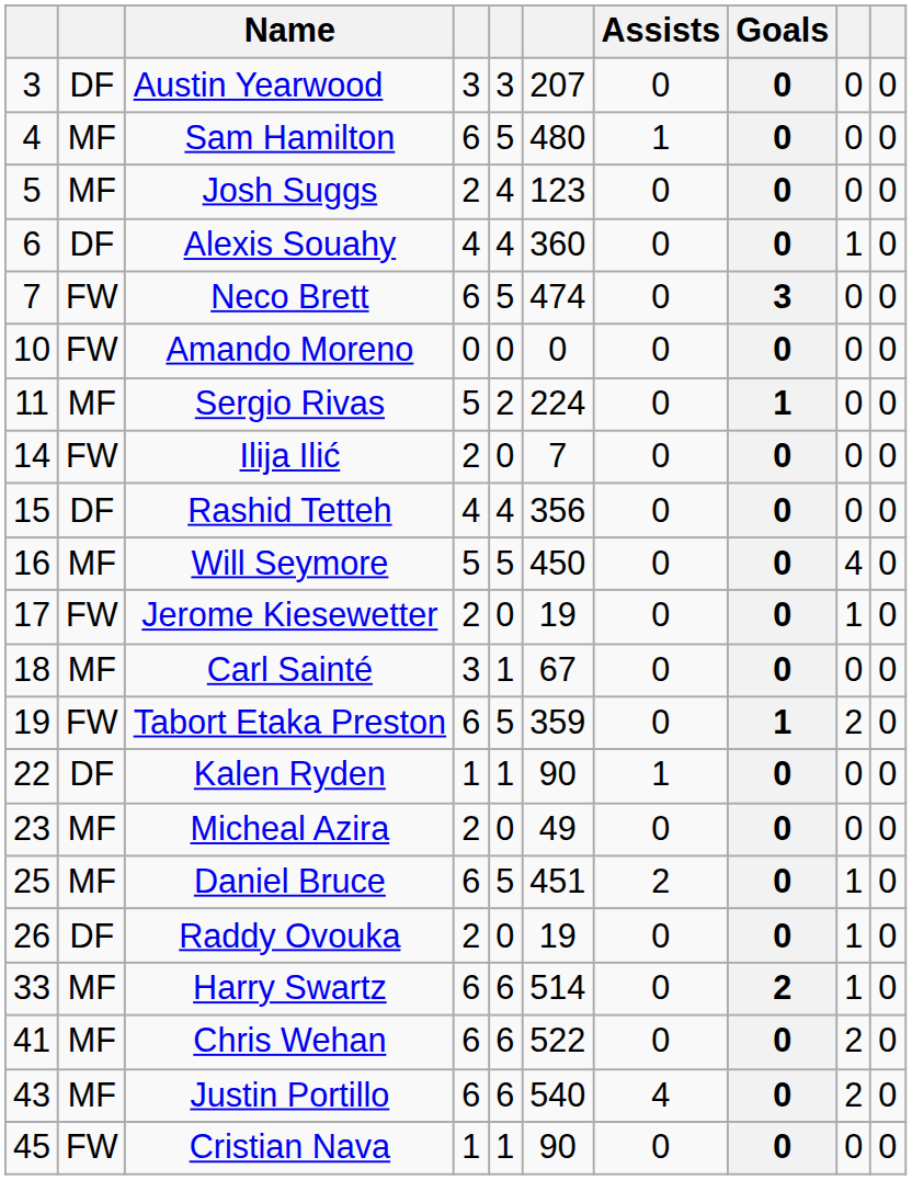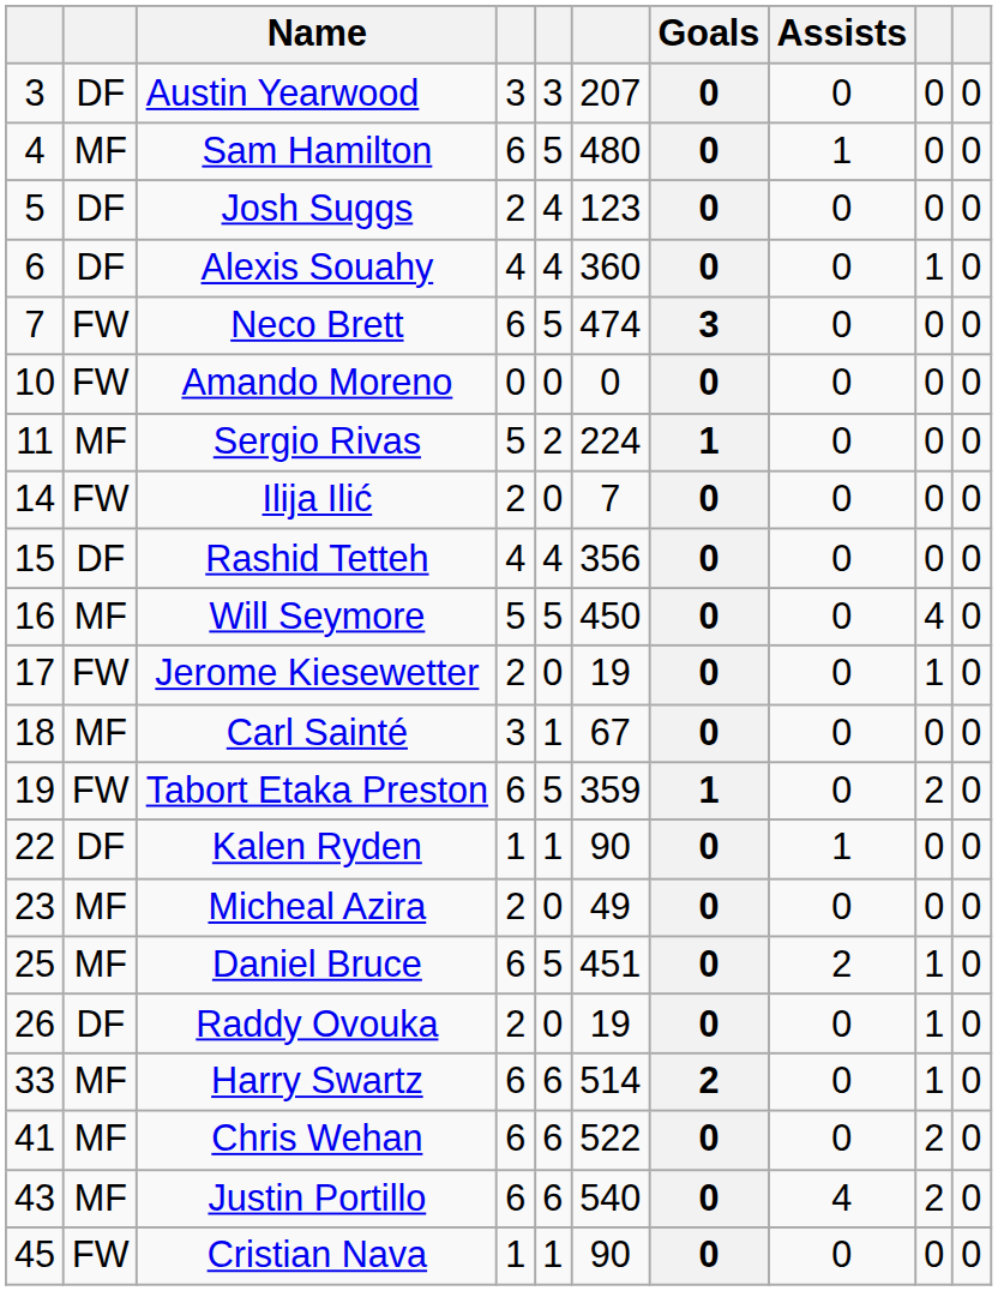 <table class="wikitable sortable" style="text-align:center; font-size:100%;">
 <tr>
 <th></th>
 <th></th>
 <th>Name</th>
 <th></th>
 <th></th>
 <th></th>
+<th>Goals</th>
 <th>Assists</th>
-<th>Goals</th>
 <th></th>
 <th></th>
 </tr>
 <tr>
 <td>3</td>
 <td>DF</td>
 <td align="left"> <a href='#'>Austin Yearwood</a></td>
 <td>3</td>
 <td>3</td>
 <td>207</td>
+<th>0</th>
 <td>0</td>
-<th>0</th>
 <td>0</td>
 <td>0</td>
 </tr>
 <tr>
 <td>4</td>
 <td>MF</td>
 <td> <a href='#'>Sam Hamilton</a></td>
 <td>6</td>
 <td>5</td>
 <td>480</td>
+<th>0</th>
 <td>1</td>
-<th>0</th>
 <td>0</td>
 <td>0</td>
 </tr>
 <tr>
 <td>5</td>
-<td>MF</td>
+<td>DF</td>
 <td> <a href='#'>Josh Suggs</a></td>
 <td>2</td>
 <td>4</td>
 <td>123</td>
+<th>0</th>
 <td>0</td>
-<th>0</th>
 <td>0</td>
 <td>0</td>
 </tr>
 <tr>
 <td>6</td>
 <td>DF</td>
 <td> <a href='#'>Alexis Souahy</a></td>
 <td>4</td>
 <td>4</td>
 <td>360</td>
+<th>0</th>
 <td>0</td>
-<th>0</th>
 <td>1</td>
 <td>0</td>
 </tr>
 <tr>
 <td>7</td>
 <td>FW</td>
 <td> <a href='#'>Neco Brett</a></td>
 <td>6</td>
 <td>5</td>
 <td>474</td>
+<th>3</th>
 <td>0</td>
-<th>3</th>
 <td>0</td>
 <td>0</td>
 </tr>
 <tr>
 <td>10</td>
 <td>FW</td>
 <td> <a href='#'>Amando Moreno</a></td>
 <td>0</td>
 <td>0</td>
 <td>0</td>
+<th>0</th>
 <td>0</td>
-<th>0</th>
 <td>0</td>
 <td>0</td>
 </tr>
 <tr>
 <td>11</td>
 <td>MF</td>
 <td> <a href='#'>Sergio Rivas</a></td>
 <td>5</td>
 <td>2</td>
 <td>224</td>
+<th>1</th>
 <td>0</td>
-<th>1</th>
 <td>0</td>
 <td>0</td>
 </tr>
 <tr>
 <td>14</td>
 <td>FW</td>
 <td> <a href='#'>Ilija Ilić</a></td>
 <td>2</td>
 <td>0</td>
 <td>7</td>
+<th>0</th>
 <td>0</td>
-<th>0</th>
 <td>0</td>
 <td>0</td>
 </tr>
 <tr>
 <td>15</td>
 <td>DF</td>
 <td> <a href='#'>Rashid Tetteh</a></td>
 <td>4</td>
 <td>4</td>
 <td>356</td>
+<th>0</th>
 <td>0</td>
-<th>0</th>
 <td>0</td>
 <td>0</td>
 </tr>
 <tr>
 <td>16</td>
 <td>MF</td>
 <td> <a href='#'>Will Seymore</a></td>
 <td>5</td>
 <td>5</td>
 <td>450</td>
+<th>0</th>
 <td>0</td>
-<th>0</th>
 <td>4</td>
 <td>0</td>
 </tr>
 <tr>
 <td>17</td>
 <td>FW</td>
 <td> <a href='#'>Jerome Kiesewetter</a></td>
 <td>2</td>
 <td>0</td>
 <td>19</td>
+<th>0</th>
 <td>0</td>
-<th>0</th>
 <td>1</td>
 <td>0</td>
 </tr>
 <tr>
 <td>18</td>
 <td>MF</td>
 <td> <a href='#'>Carl Sainté</a></td>
 <td>3</td>
 <td>1</td>
 <td>67</td>
+<th>0</th>
 <td>0</td>
-<th>0</th>
 <td>0</td>
 <td>0</td>
 </tr>
 <tr>
 <td>19</td>
 <td>FW</td>
 <td> <a href='#'>Tabort Etaka Preston</a></td>
 <td>6</td>
 <td>5</td>
 <td>359</td>
+<th>1</th>
 <td>0</td>
-<th>1</th>
 <td>2</td>
 <td>0</td>
 </tr>
 <tr>
 <td>22</td>
 <td>DF</td>
 <td> <a href='#'>Kalen Ryden</a></td>
 <td>1</td>
 <td>1</td>
 <td>90</td>
+<th>0</th>
 <td>1</td>
-<th>0</th>
 <td>0</td>
 <td>0</td>
 </tr>
 <tr>
 <td>23</td>
 <td>MF</td>
 <td> <a href='#'>Micheal Azira</a></td>
 <td>2</td>
 <td>0</td>
 <td>49</td>
+<th>0</th>
 <td>0</td>
-<th>0</th>
 <td>0</td>
 <td>0</td>
 </tr>
 <tr>
 <td>25</td>
 <td>MF</td>
 <td> <a href='#'>Daniel Bruce</a></td>
 <td>6</td>
 <td>5</td>
 <td>451</td>
+<th>0</th>
 <td>2</td>
-<th>0</th>
 <td>1</td>
 <td>0</td>
 </tr>
 <tr>
 <td>26</td>
 <td>DF</td>
 <td> <a href='#'>Raddy Ovouka</a></td>
 <td>2</td>
 <td>0</td>
 <td>19</td>
+<th>0</th>
 <td>0</td>
-<th>0</th>
 <td>1</td>
 <td>0</td>
 </tr>
 <tr>
 <td>33</td>
 <td>MF</td>
 <td> <a href='#'>Harry Swartz</a></td>
 <td>6</td>
 <td>6</td>
 <td>514</td>
+<th>2</th>
 <td>0</td>
-<th>2</th>
 <td>1</td>
 <td>0</td>
 </tr>
 <tr>
 <td>41</td>
 <td>MF</td>
 <td> <a href='#'>Chris Wehan</a></td>
 <td>6</td>
 <td>6</td>
 <td>522</td>
+<th>0</th>
 <td>0</td>
-<th>0</th>
 <td>2</td>
 <td>0</td>
 </tr>
 <tr>
 <td>43</td>
 <td>MF</td>
 <td> <a href='#'>Justin Portillo</a></td>
 <td>6</td>
 <td>6</td>
 <td>540</td>
+<th>0</th>
 <td>4</td>
-<th>0</th>
 <td>2</td>
 <td>0</td>
 </tr>
 <tr>
 <td>45</td>
 <td>FW</td>
 <td> <a href='#'>Cristian Nava</a></td>
 <td>1</td>
 <td>1</td>
 <td>90</td>
+<th>0</th>
 <td>0</td>
-<th>0</th>
 <td>0</td>
 <td>0</td>
 </tr>
 </table>
